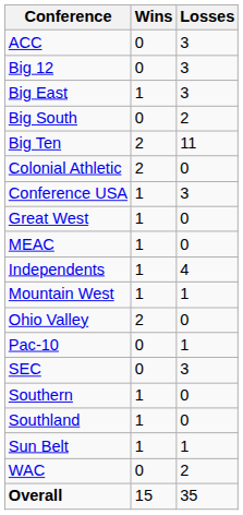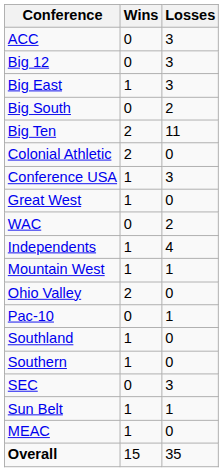 <table class="wikitable">
 <tr>
 <th>Conference</th>
 <th>Wins</th>
 <th>Losses</th>
 </tr>
 <tr>
 <td><a href='#'>ACC</a></td>
 <td>0</td>
 <td>3</td>
 </tr>
 <tr>
 <td><a href='#'>Big 12</a></td>
 <td>0</td>
 <td>3</td>
 </tr>
 <tr>
 <td><a href='#'>Big East</a></td>
 <td>1</td>
 <td>3</td>
 </tr>
 <tr>
 <td><a href='#'>Big South</a></td>
 <td>0</td>
 <td>2</td>
 </tr>
 <tr>
 <td><a href='#'>Big Ten</a></td>
 <td>2</td>
 <td>11</td>
 </tr>
 <tr>
 <td><a href='#'>Colonial Athletic</a></td>
 <td>2</td>
 <td>0</td>
 </tr>
 <tr>
 <td><a href='#'>Conference USA</a></td>
 <td>1</td>
 <td>3</td>
 </tr>
 <tr>
 <td><a href='#'>Great West</a></td>
 <td>1</td>
 <td>0</td>
 </tr>
 <tr>
-<td><a href='#'>MEAC</a></td>
-<td>1</td>
+<td><a href='#'>WAC</a></td>
 <td>0</td>
+<td>2</td>
 </tr>
 <tr>
 <td><a href='#'>Independents</a></td>
 <td>1</td>
 <td>4</td>
 </tr>
 <tr>
 <td><a href='#'>Mountain West</a></td>
 <td>1</td>
 <td>1</td>
 </tr>
 <tr>
 <td><a href='#'>Ohio Valley</a></td>
 <td>2</td>
 <td>0</td>
 </tr>
 <tr>
 <td><a href='#'>Pac-10</a></td>
 <td>0</td>
 <td>1</td>
 </tr>
 <tr>
-<td><a href='#'>SEC</a></td>
+<td><a href='#'>Southland</a></td>
+<td>1</td>
 <td>0</td>
-<td>3</td>
 </tr>
 <tr>
 <td><a href='#'>Southern</a></td>
 <td>1</td>
 <td>0</td>
 </tr>
 <tr>
-<td><a href='#'>Southland</a></td>
-<td>1</td>
+<td><a href='#'>SEC</a></td>
 <td>0</td>
+<td>3</td>
 </tr>
 <tr>
 <td><a href='#'>Sun Belt</a></td>
 <td>1</td>
 <td>1</td>
 </tr>
 <tr>
-<td><a href='#'>WAC</a></td>
+<td><a href='#'>MEAC</a></td>
+<td>1</td>
 <td>0</td>
-<td>2</td>
 </tr>
 <tr>
 <td><strong>Overall</strong></td>
 <td>15</td>
 <td>35</td>
 </tr>
 </table>
